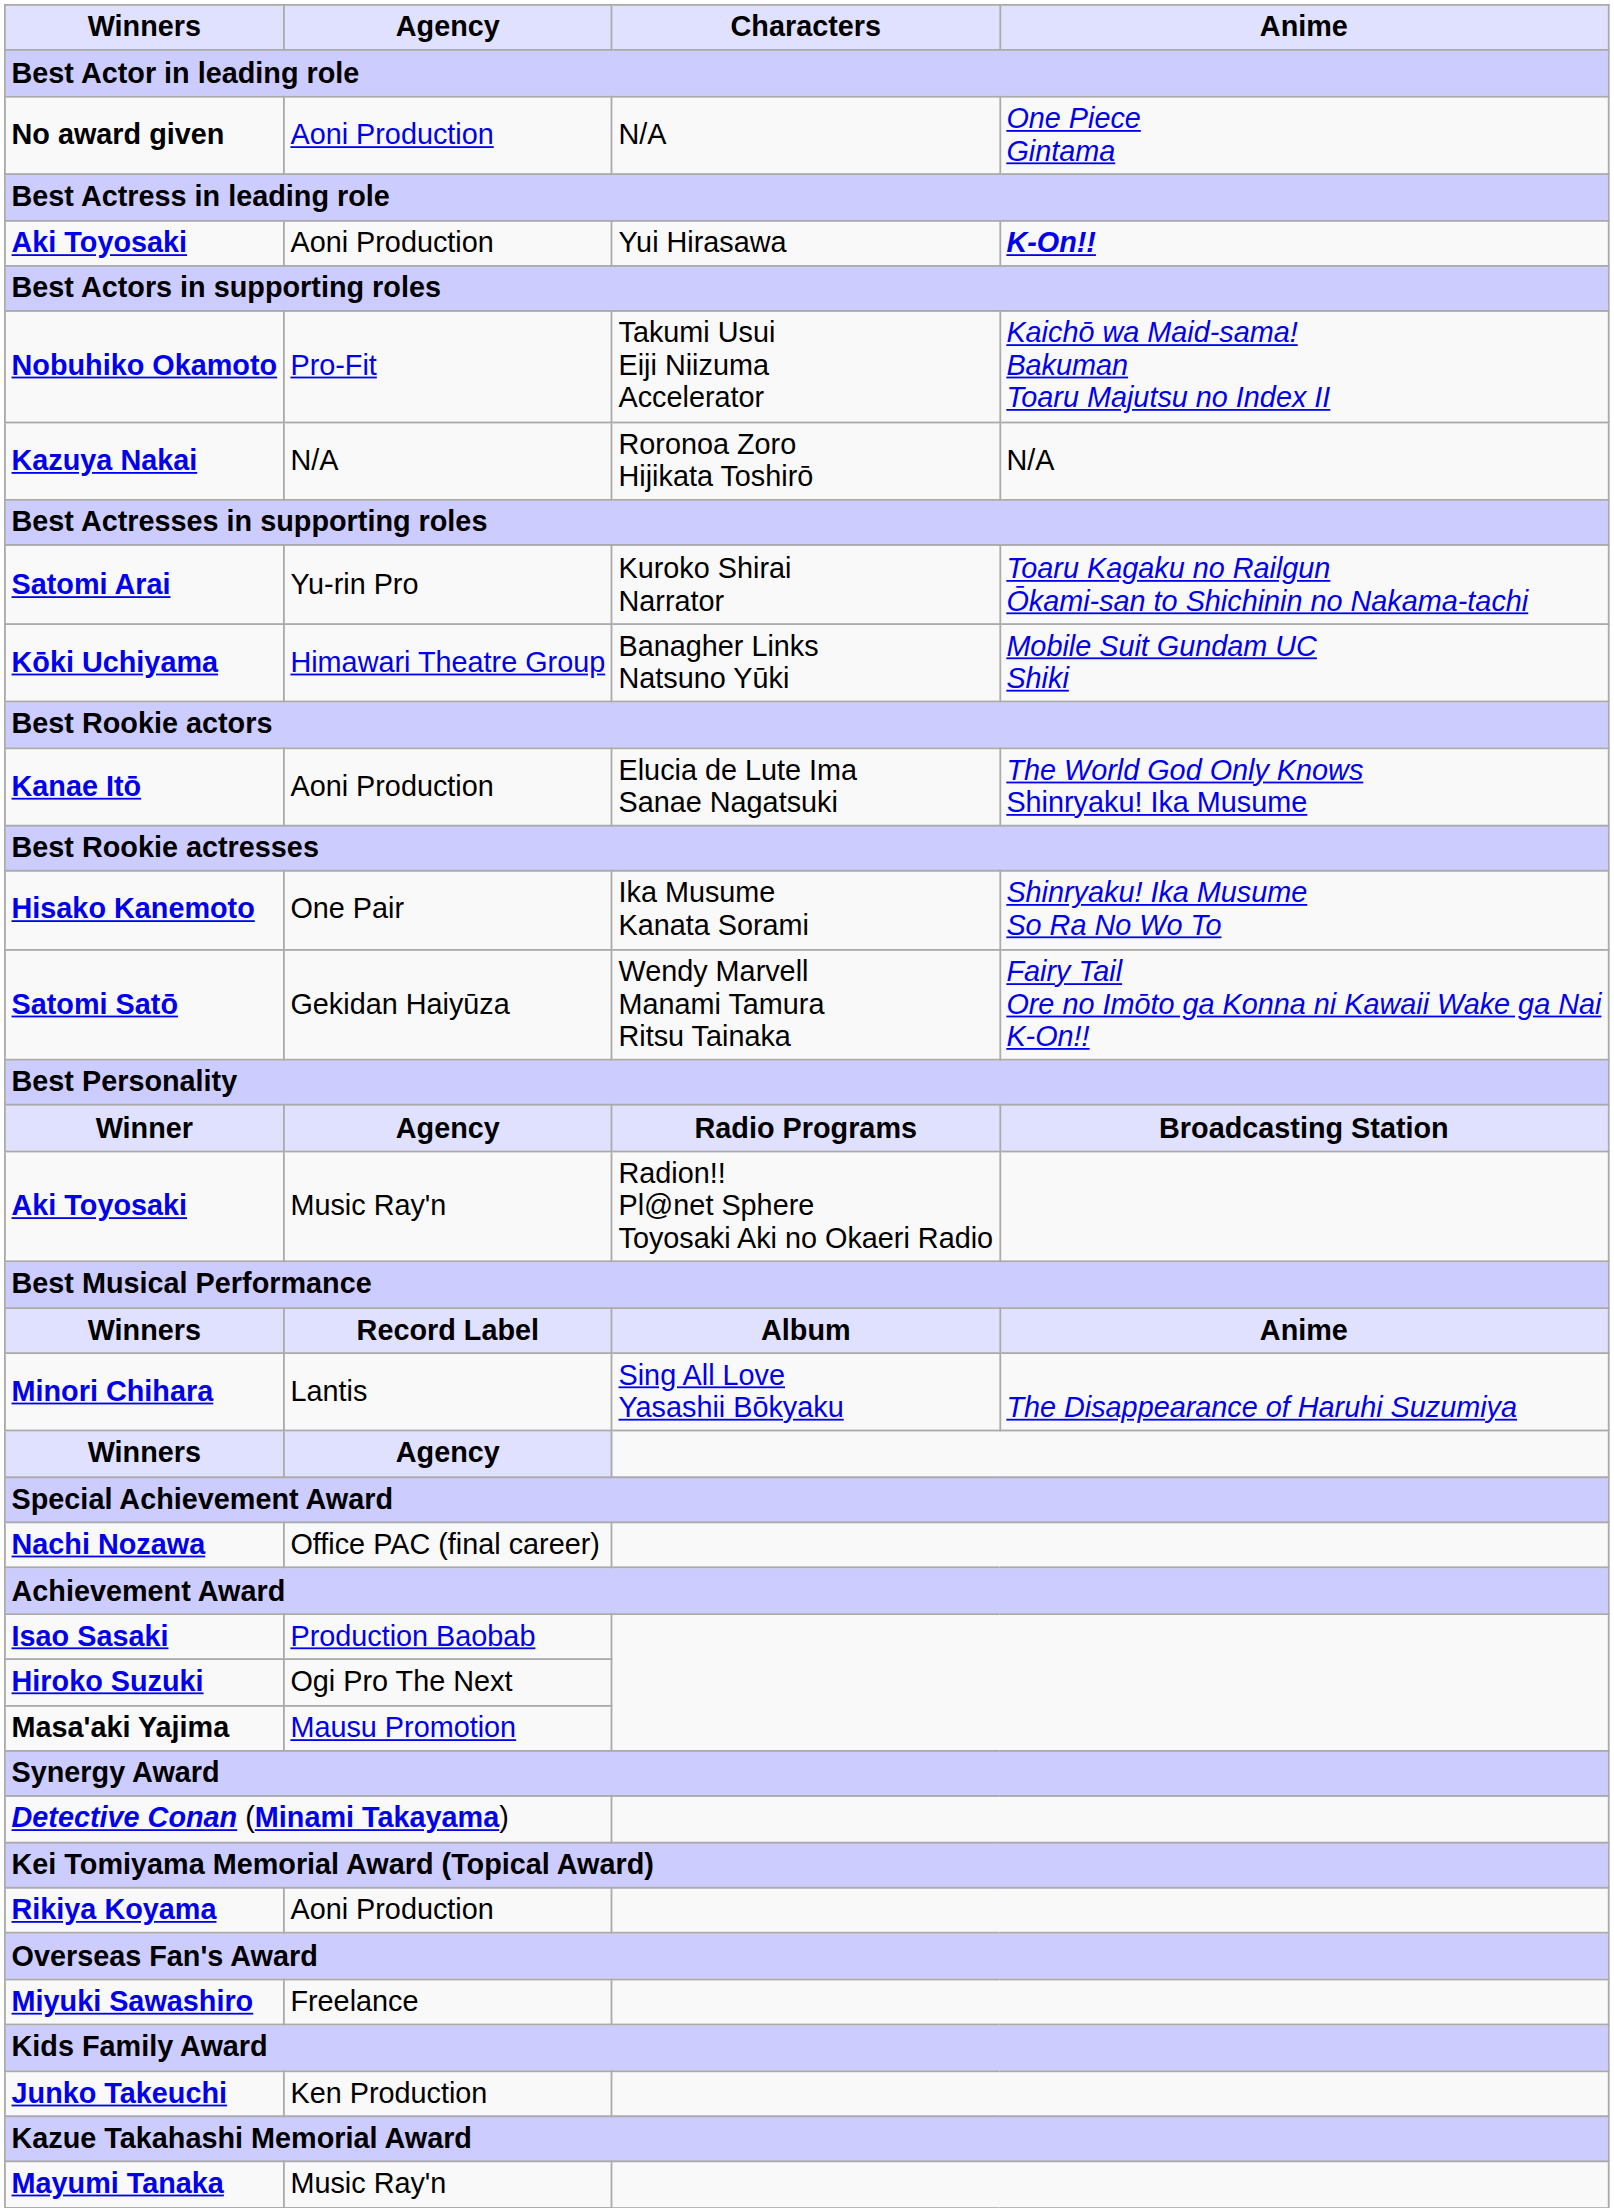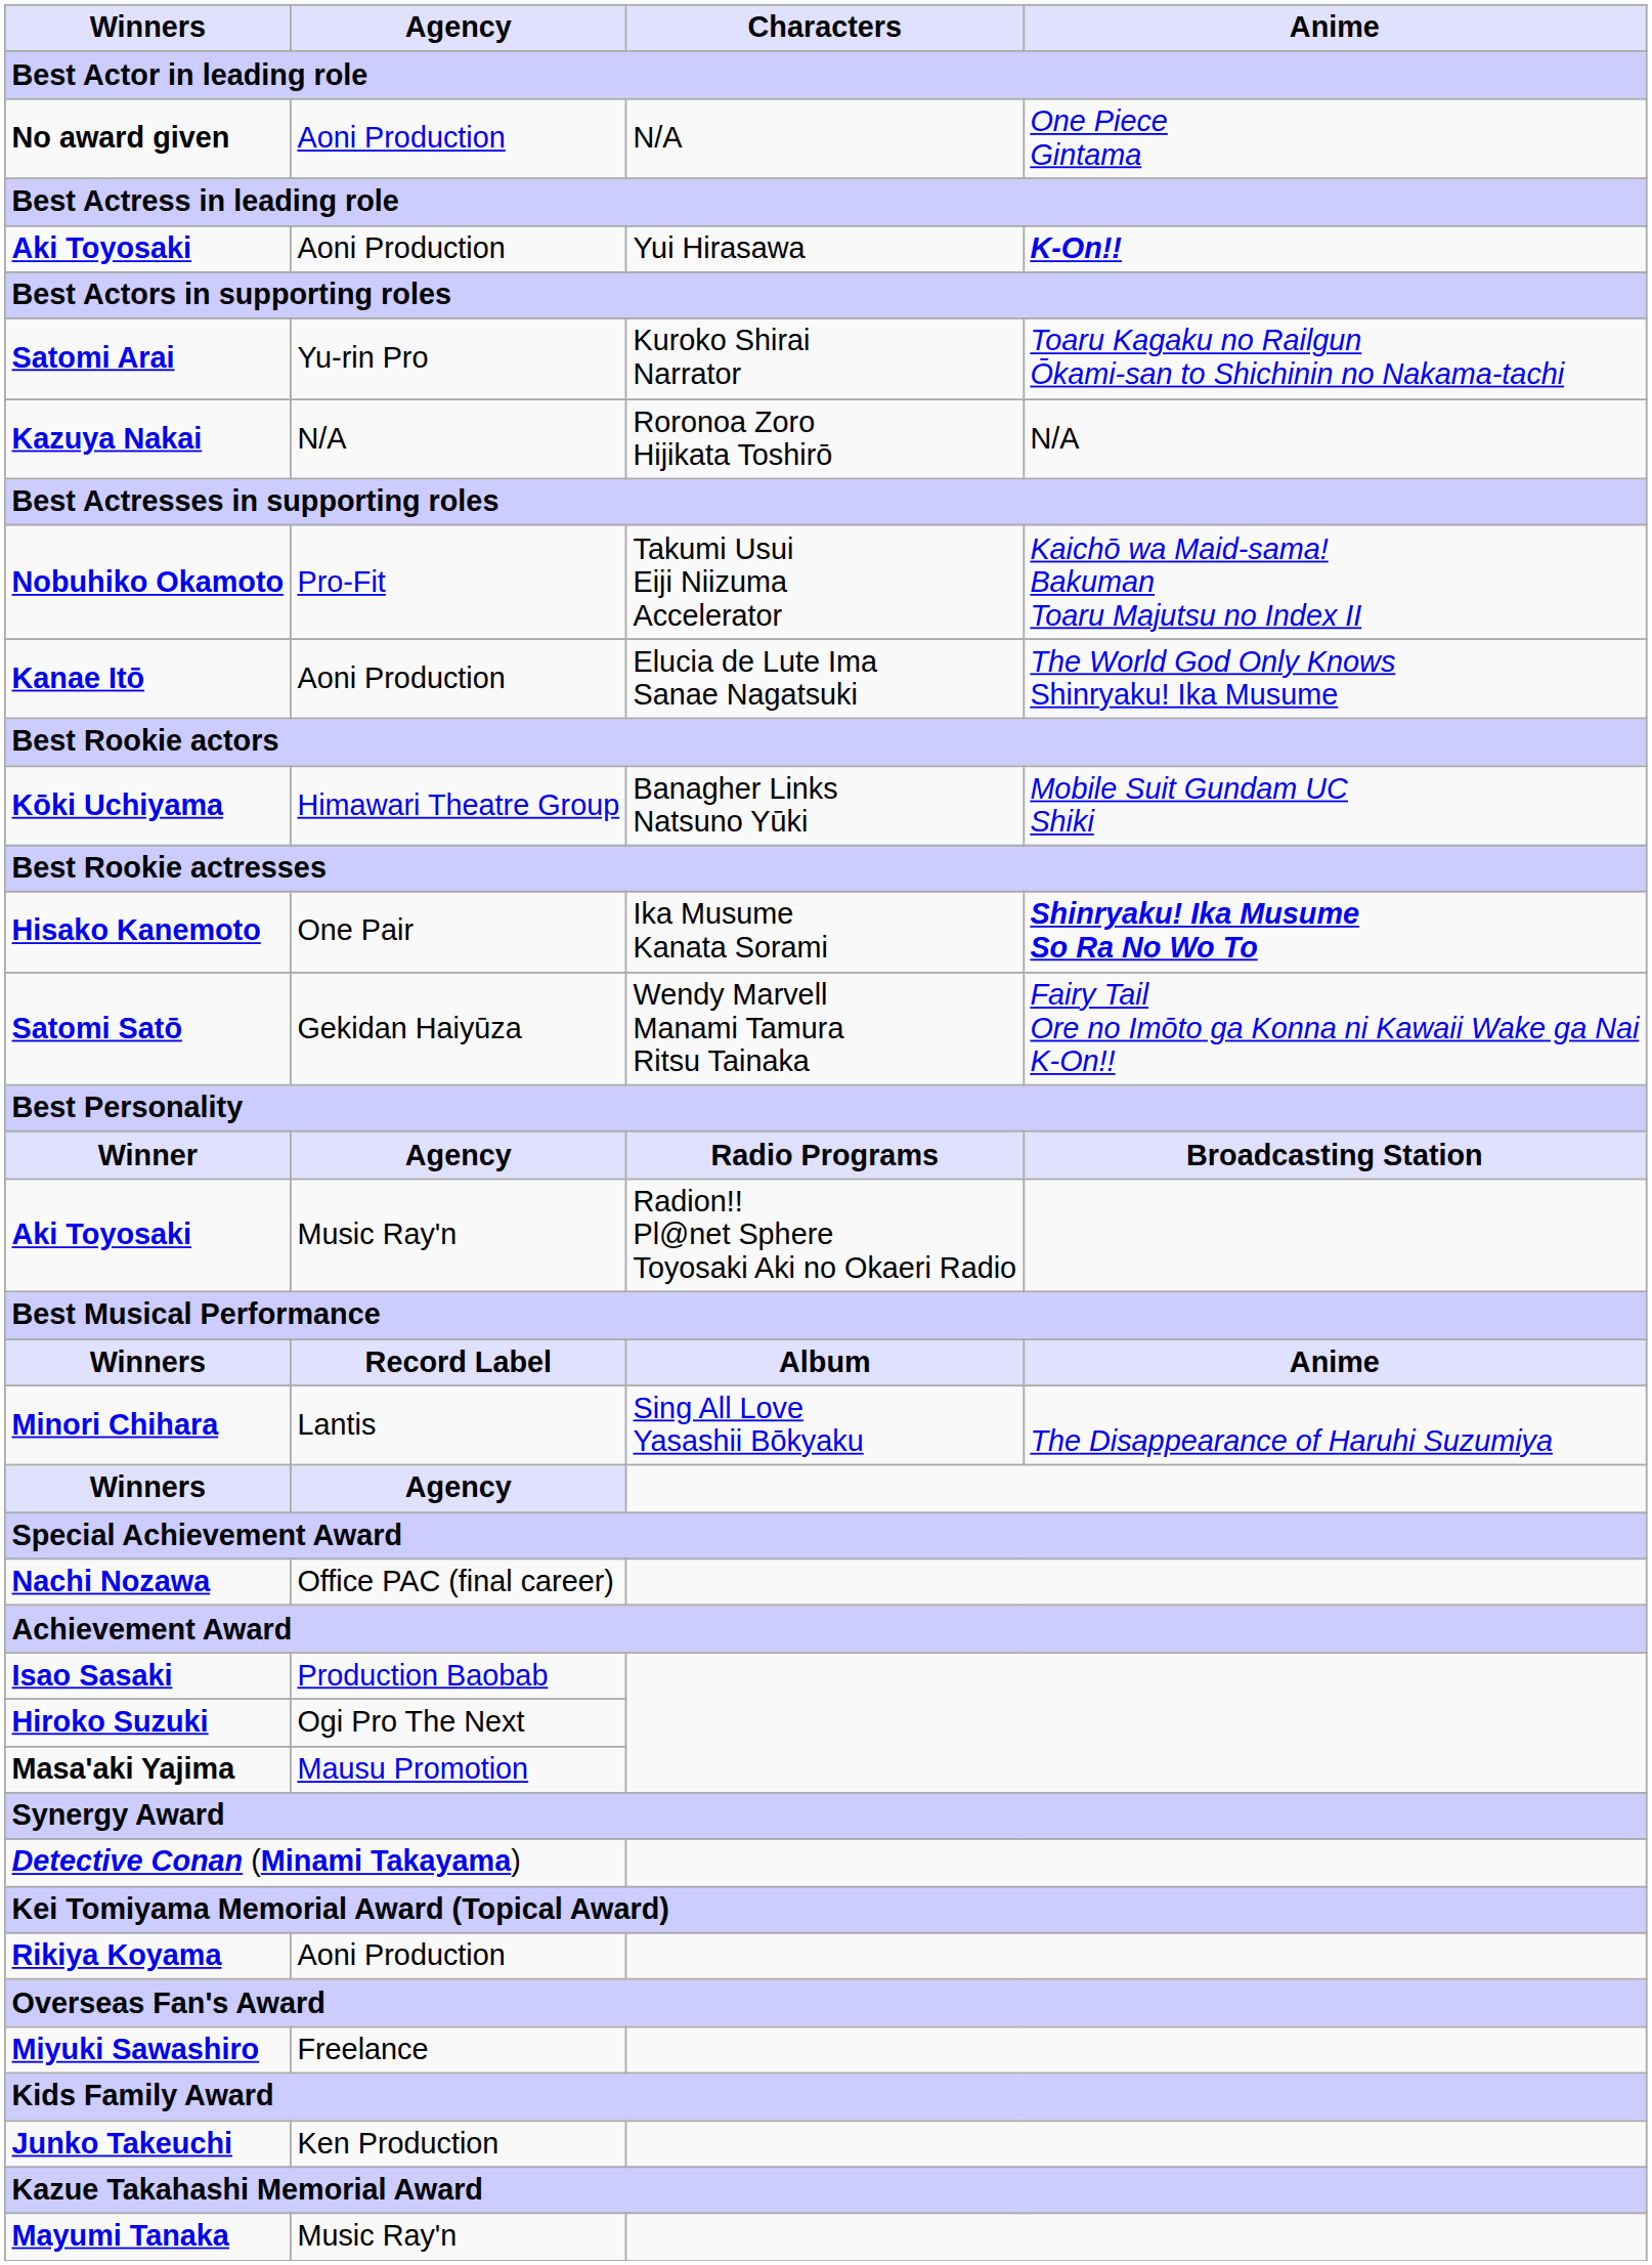 <table class="wikitable">
 <tr>
 <th style="background: #e0e0ff">Winners</th>
 <th style="background: #e0e0ff">Agency</th>
 <th style="background: #e0e0ff">Characters</th>
 <th style="background: #e0e0ff">Anime</th>
 </tr>
 <tr>
 <td colspan="4" style="background: #ccccff"><strong>Best Actor in leading role</strong></td>
 </tr>
 <tr>
 <td><strong>No award given</strong></td>
 <td><a href='#'>Aoni Production</a></td>
 <td>N/A</td>
 <td><em><a href='#'>One Piece</a></em><br><em><a href='#'>Gintama</a></em></td>
 </tr>
 <tr>
 <td colspan="4" style="background: #ccccff"><strong>Best Actress in leading role</strong></td>
 </tr>
 <tr>
 <td><strong> <a href='#'>Aki Toyosaki</a> </strong></td>
 <td>Aoni Production</td>
 <td>Yui Hirasawa</td>
 <td><strong><em><a href='#'>K-On!!</a></em></strong></td>
 </tr>
 <tr>
 <td colspan="4" style="background: #ccccff"><strong>Best Actors in supporting roles</strong></td>
 </tr>
 <tr>
-<td><strong> <a href='#'>Nobuhiko Okamoto</a> </strong></td>
-<td><a href='#'>Pro-Fit</a></td>
-<td>Takumi Usui<br>Eiji Niizuma<br>Accelerator</td>
-<td><em><a href='#'>Kaichō wa Maid-sama!</a></em><br><em><a href='#'>Bakuman</a></em><br><em><a href='#'>Toaru Majutsu no Index II</a></em></td>
+<td><strong> <a href='#'>Satomi Arai</a> </strong></td>
+<td>Yu-rin Pro</td>
+<td>Kuroko Shirai<br>Narrator</td>
+<td><em><a href='#'>Toaru Kagaku no Railgun</a></em><br><em><a href='#'>Ōkami-san to Shichinin no Nakama-tachi</a></em></td>
 </tr>
 <tr>
 <td><strong> <a href='#'>Kazuya Nakai</a> </strong></td>
 <td>N/A</td>
 <td>Roronoa Zoro<br>Hijikata Toshirō</td>
 <td>N/A</td>
 </tr>
 <tr>
 <td colspan="4" style="background: #ccccff"><strong>Best Actresses in supporting roles</strong></td>
 </tr>
 <tr>
-<td><strong> <a href='#'>Satomi Arai</a> </strong></td>
-<td>Yu-rin Pro</td>
-<td>Kuroko Shirai<br>Narrator</td>
-<td><em><a href='#'>Toaru Kagaku no Railgun</a></em><br><em><a href='#'>Ōkami-san to Shichinin no Nakama-tachi</a></em></td>
+<td><strong> <a href='#'>Nobuhiko Okamoto</a> </strong></td>
+<td><a href='#'>Pro-Fit</a></td>
+<td>Takumi Usui<br>Eiji Niizuma<br>Accelerator</td>
+<td><em><a href='#'>Kaichō wa Maid-sama!</a></em><br><em><a href='#'>Bakuman</a></em><br><em><a href='#'>Toaru Majutsu no Index II</a></em></td>
+</tr>
+<tr>
+<td><strong> <a href='#'>Kanae Itō</a> </strong></td>
+<td>Aoni Production</td>
+<td>Elucia de Lute Ima<br>Sanae Nagatsuki</td>
+<td><em><a href='#'>The World God Only Knows</a></em><br><a href='#'>Shinryaku! Ika Musume</a></td>
+</tr>
+<tr>
+<td colspan="4" style="background: #ccccff"><strong>Best Rookie actors</strong></td>
 </tr>
 <tr>
 <td><strong><a href='#'>Kōki Uchiyama</a> </strong></td>
 <td><a href='#'>Himawari Theatre Group</a></td>
 <td>Banagher Links<br>Natsuno Yūki</td>
 <td><em><a href='#'>Mobile Suit Gundam UC</a></em><br><em><a href='#'>Shiki</a></em></td>
 </tr>
 <tr>
-<td colspan="4" style="background: #ccccff"><strong>Best Rookie actors</strong></td>
-</tr>
-<tr>
-<td><strong> <a href='#'>Kanae Itō</a> </strong></td>
-<td>Aoni Production</td>
-<td>Elucia de Lute Ima<br>Sanae Nagatsuki</td>
-<td><em><a href='#'>The World God Only Knows</a></em><br><a href='#'>Shinryaku! Ika Musume</a></td>
-</tr>
-<tr>
 <td colspan="4" style="background: #ccccff"><strong>Best Rookie actresses</strong></td>
 </tr>
 <tr>
 <td><strong><a href='#'>Hisako Kanemoto</a></strong></td>
 <td>One Pair</td>
 <td>Ika Musume<br>Kanata Sorami</td>
-<td><em><a href='#'>Shinryaku! Ika Musume</a></em><br><em><a href='#'>So Ra No Wo To</a></em></td>
+<td><strong><em><a href='#'>Shinryaku! Ika Musume</a></em><br><em><a href='#'>So Ra No Wo To</a></em></strong></td>
 </tr>
 <tr>
 <td><strong><a href='#'>Satomi Satō</a></strong></td>
 <td>Gekidan Haiyūza</td>
 <td>Wendy Marvell<br>Manami Tamura<br>Ritsu Tainaka</td>
 <td><em><a href='#'>Fairy Tail</a></em><br><em><a href='#'>Ore no Imōto ga Konna ni Kawaii Wake ga Nai</a></em><br><em><a href='#'>K-On!!</a></em></td>
 </tr>
 <tr>
 <td colspan="4" style="background: #ccccff"><strong>Best Personality</strong></td>
 </tr>
 <tr>
 <th style="background: #e0e0ff">Winner</th>
 <th style="background: #e0e0ff">Agency</th>
 <th style="background: #e0e0ff">Radio Programs</th>
 <th style="background: #e0e0ff">Broadcasting Station</th>
 </tr>
 <tr>
 <td><strong><a href='#'>Aki Toyosaki</a></strong></td>
 <td>Music Ray'n</td>
 <td>Radion!!<br>Pl@net Sphere<br>Toyosaki Aki no Okaeri Radio</td>
 <td><br> <br></td>
 </tr>
 <tr>
 <td colspan="4" style="background: #ccccff"><strong>Best Musical Performance</strong></td>
 </tr>
 <tr>
 <th style="background: #e0e0ff">Winners</th>
 <th style="background: #e0e0ff">Record Label</th>
 <th style="background: #e0e0ff">Album</th>
 <th style="background: #e0e0ff">Anime</th>
 </tr>
 <tr>
 <td><strong> <a href='#'>Minori Chihara</a> </strong></td>
 <td>Lantis</td>
 <td><a href='#'>Sing All Love</a><br><a href='#'>Yasashii Bōkyaku</a></td>
 <td><br><em><a href='#'>The Disappearance of Haruhi Suzumiya</a></em></td>
 </tr>
 <tr>
 <th style="background: #e0e0ff">Winners</th>
 <th style="background: #e0e0ff">Agency</th>
 </tr>
 <tr>
 <td colspan="4" style="background: #ccccff"><strong>Special Achievement Award</strong></td>
 </tr>
 <tr>
 <td><strong><a href='#'>Nachi Nozawa</a></strong></td>
 <td>Office PAC (final career)</td>
 </tr>
 <tr>
 <td colspan="4" style="background: #ccccff"><strong>Achievement Award</strong></td>
 </tr>
 <tr>
 <td><strong><a href='#'>Isao Sasaki</a></strong></td>
 <td><a href='#'>Production Baobab</a></td>
 </tr>
 <tr>
 <td><strong><a href='#'>Hiroko Suzuki</a></strong></td>
 <td>Ogi Pro The Next</td>
 </tr>
 <tr>
 <td><strong>Masa'aki Yajima</strong></td>
 <td><a href='#'>Mausu Promotion</a></td>
 </tr>
 <tr>
 <td colspan="4" style="background: #ccccff"><strong>Synergy Award</strong></td>
 </tr>
 <tr>
 <td colspan="2"><strong><em><a href='#'>Detective Conan</a></em></strong> (<strong><a href='#'>Minami Takayama</a></strong>)</td>
 </tr>
 <tr>
 <td colspan="4" style="background: #ccccff"><strong>Kei Tomiyama Memorial Award (Topical Award)</strong></td>
 </tr>
 <tr>
 <td><strong><a href='#'>Rikiya Koyama</a></strong></td>
 <td>Aoni Production</td>
 </tr>
 <tr>
 <td colspan="4" style="background: #ccccff"><strong>Overseas Fan's Award</strong></td>
 </tr>
 <tr>
 <td><strong> <a href='#'>Miyuki Sawashiro</a> </strong></td>
 <td>Freelance</td>
 </tr>
 <tr>
 <td colspan="4" style="background: #ccccff"><strong>Kids Family Award</strong></td>
 </tr>
 <tr>
 <td><strong><a href='#'>Junko Takeuchi</a></strong></td>
 <td>Ken Production</td>
 </tr>
 <tr>
 <td colspan="4" style="background: #ccccff"><strong>Kazue Takahashi Memorial Award</strong></td>
 </tr>
 <tr>
 <td><strong><a href='#'>Mayumi Tanaka</a></strong></td>
 <td>Music Ray'n</td>
 </tr>
 <tr>
 </tr>
 </table>
